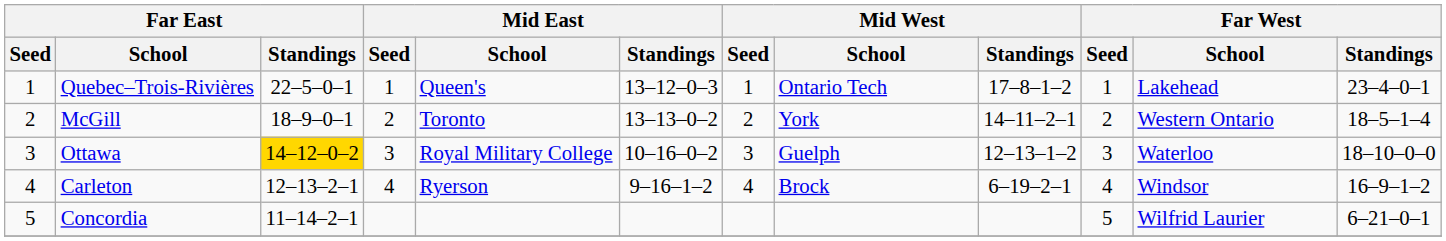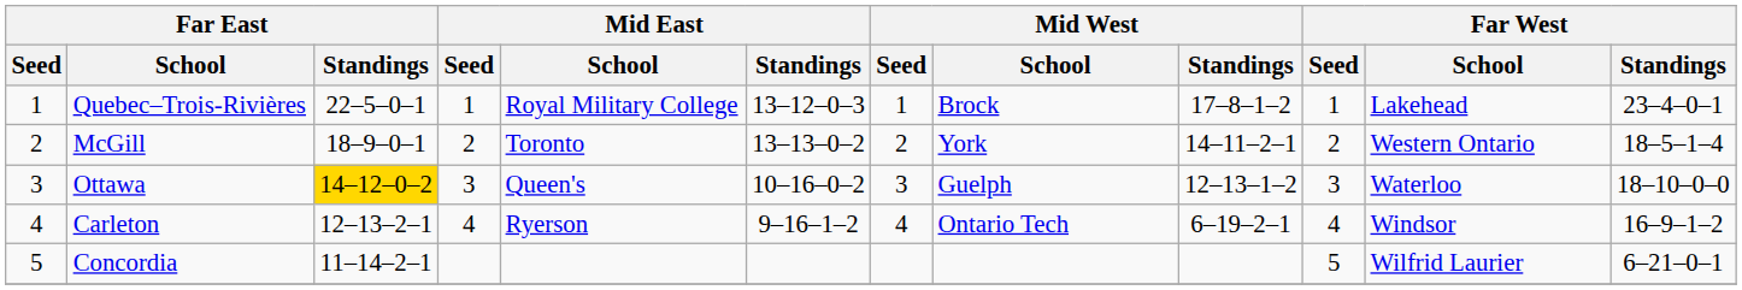 <table class="wikitable">
 <tr>
 <th colspan=3>Far East</th>
 <th colspan=3>Mid East</th>
 <th colspan=3>Mid West</th>
 <th colspan=3>Far West</th>
 </tr>
 <tr>
 <th>Seed</th>
 <th style="width:150px">School</th>
 <th>Standings</th>
 <th>Seed</th>
 <th style="width:150px">School</th>
 <th>Standings</th>
 <th>Seed</th>
 <th style="width:150px">School</th>
 <th>Standings</th>
 <th>Seed</th>
 <th style="width:150px">School</th>
 <th>Standings</th>
 </tr>
 <tr>
 <td align=center>1</td>
 <td><a href='#'>Quebec–Trois-Rivières</a></td>
 <td align=center>22–5–0–1</td>
 <td align=center>1</td>
-<td><a href='#'>Queen's</a></td>
+<td><a href='#'>Royal Military College</a></td>
 <td align=center>13–12–0–3</td>
 <td align=center>1</td>
-<td><a href='#'>Ontario Tech</a></td>
+<td><a href='#'>Brock</a></td>
 <td align=center>17–8–1–2</td>
 <td align=center>1</td>
 <td><a href='#'>Lakehead</a></td>
 <td align=center>23–4–0–1</td>
 </tr>
 <tr>
 <td align=center>2</td>
 <td><a href='#'>McGill</a></td>
 <td align=center>18–9–0–1</td>
 <td align=center>2</td>
 <td><a href='#'>Toronto</a></td>
 <td align=center>13–13–0–2</td>
 <td align=center>2</td>
 <td><a href='#'>York</a></td>
 <td align=center>14–11–2–1</td>
 <td align=center>2</td>
 <td><a href='#'>Western Ontario</a></td>
 <td align=center>18–5–1–4</td>
 </tr>
 <tr>
 <td align=center>3</td>
 <td><a href='#'>Ottawa</a></td>
 <td align=center style="background: gold;">14–12–0–2</td>
 <td align=center>3</td>
-<td><a href='#'>Royal Military College</a></td>
+<td><a href='#'>Queen's</a></td>
 <td align=center>10–16–0–2</td>
 <td align=center>3</td>
 <td><a href='#'>Guelph</a></td>
 <td align=center>12–13–1–2</td>
 <td align=center>3</td>
 <td><a href='#'>Waterloo</a></td>
 <td align=center>18–10–0–0</td>
 </tr>
 <tr>
 <td align=center>4</td>
 <td><a href='#'>Carleton</a></td>
 <td align=center>12–13–2–1</td>
 <td align=center>4</td>
 <td><a href='#'>Ryerson</a></td>
 <td align=center>9–16–1–2</td>
 <td align=center>4</td>
-<td><a href='#'>Brock</a></td>
+<td><a href='#'>Ontario Tech</a></td>
 <td align=center>6–19–2–1</td>
 <td align=center>4</td>
 <td><a href='#'>Windsor</a></td>
 <td align=center>16–9–1–2</td>
 </tr>
 <tr>
 <td align=center>5</td>
 <td><a href='#'>Concordia</a></td>
 <td align=center>11–14–2–1</td>
 <td></td>
 <td></td>
 <td></td>
 <td></td>
 <td></td>
 <td></td>
 <td align=center>5</td>
 <td><a href='#'>Wilfrid Laurier</a></td>
 <td align=center>6–21–0–1</td>
 </tr>
 <tr>
 </tr>
 </table>
